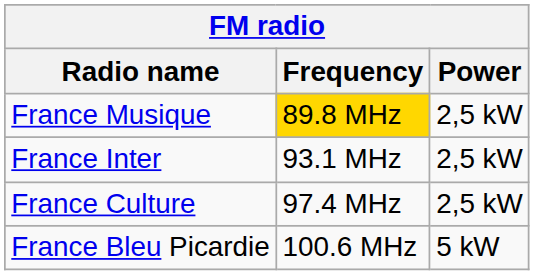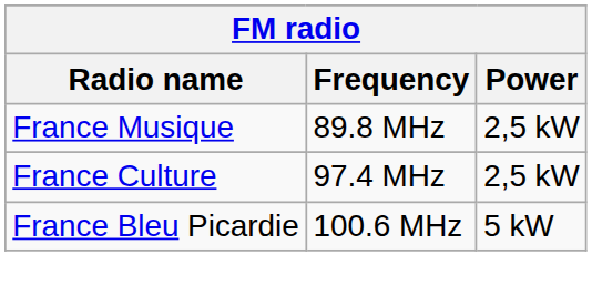 <table class="wikitable">
 <tr>
 <th colspan="3"><a href='#'>FM radio</a></th>
 </tr>
 <tr>
 <th>Radio name</th>
 <th>Frequency</th>
 <th>Power</th>
 </tr>
 <tr>
 <td><a href='#'>France Musique</a></td>
-<td style="background: gold;">89.8 MHz</td>
-<td>2,5 kW</td>
-</tr>
-<tr>
-<td><a href='#'>France Inter</a></td>
-<td>93.1 MHz</td>
+<td>89.8 MHz</td>
 <td>2,5 kW</td>
 </tr>
 <tr>
 <td><a href='#'>France Culture</a></td>
 <td>97.4 MHz</td>
 <td>2,5 kW</td>
 </tr>
 <tr>
 <td><a href='#'>France Bleu</a> Picardie</td>
 <td>100.6 MHz</td>
 <td>5 kW</td>
 </tr>
 </table>
